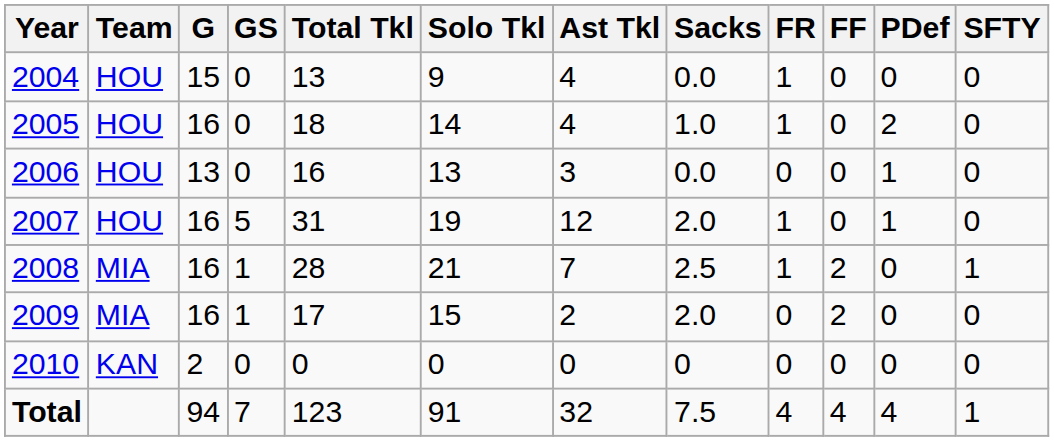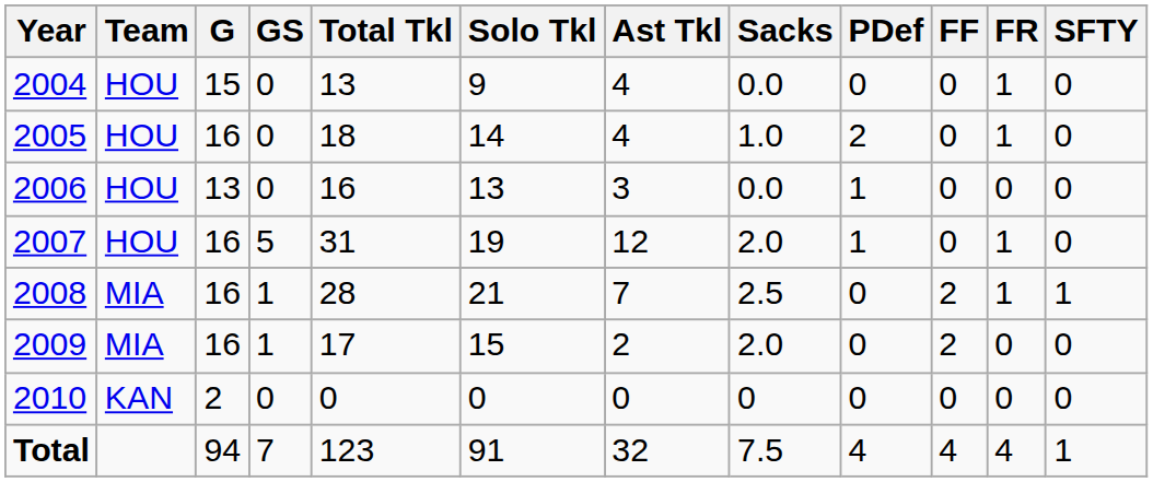 <table class="wikitable">
 <tr>
 <th>Year</th>
 <th>Team</th>
 <th>G</th>
 <th>GS</th>
 <th>Total Tkl</th>
 <th>Solo Tkl</th>
 <th>Ast Tkl</th>
 <th>Sacks</th>
+<th>PDef</th>
+<th>FF</th>
 <th>FR</th>
-<th>FF</th>
-<th>PDef</th>
 <th>SFTY</th>
 </tr>
 <tr>
 <td><a href='#'>2004</a></td>
 <td><a href='#'>HOU</a></td>
 <td>15</td>
 <td>0</td>
 <td>13</td>
 <td>9</td>
 <td>4</td>
 <td>0.0</td>
-<td>1</td>
 <td>0</td>
 <td>0</td>
+<td>1</td>
 <td>0</td>
 </tr>
 <tr>
 <td><a href='#'>2005</a></td>
 <td><a href='#'>HOU</a></td>
 <td>16</td>
 <td>0</td>
 <td>18</td>
 <td>14</td>
 <td>4</td>
 <td>1.0</td>
+<td>2</td>
+<td>0</td>
 <td>1</td>
-<td>0</td>
-<td>2</td>
 <td>0</td>
 </tr>
 <tr>
 <td><a href='#'>2006</a></td>
 <td><a href='#'>HOU</a></td>
 <td>13</td>
 <td>0</td>
 <td>16</td>
 <td>13</td>
 <td>3</td>
 <td>0.0</td>
+<td>1</td>
 <td>0</td>
 <td>0</td>
-<td>1</td>
 <td>0</td>
 </tr>
 <tr>
 <td><a href='#'>2007</a></td>
 <td><a href='#'>HOU</a></td>
 <td>16</td>
 <td>5</td>
 <td>31</td>
 <td>19</td>
 <td>12</td>
 <td>2.0</td>
 <td>1</td>
 <td>0</td>
 <td>1</td>
 <td>0</td>
 </tr>
 <tr>
 <td><a href='#'>2008</a></td>
 <td><a href='#'>MIA</a></td>
 <td>16</td>
 <td>1</td>
 <td>28</td>
 <td>21</td>
 <td>7</td>
 <td>2.5</td>
+<td>0</td>
+<td>2</td>
 <td>1</td>
-<td>2</td>
-<td>0</td>
 <td>1</td>
 </tr>
 <tr>
 <td><a href='#'>2009</a></td>
 <td><a href='#'>MIA</a></td>
 <td>16</td>
 <td>1</td>
 <td>17</td>
 <td>15</td>
 <td>2</td>
 <td>2.0</td>
 <td>0</td>
 <td>2</td>
 <td>0</td>
 <td>0</td>
 </tr>
 <tr>
 <td><a href='#'>2010</a></td>
 <td><a href='#'>KAN</a></td>
 <td>2</td>
 <td>0</td>
 <td>0</td>
 <td>0</td>
 <td>0</td>
 <td>0</td>
 <td>0</td>
 <td>0</td>
 <td>0</td>
 <td>0</td>
 </tr>
 <tr>
 <td><strong>Total</strong></td>
 <td></td>
 <td>94</td>
 <td>7</td>
 <td>123</td>
 <td>91</td>
 <td>32</td>
 <td>7.5</td>
 <td>4</td>
 <td>4</td>
 <td>4</td>
 <td>1</td>
 </tr>
 </table>
